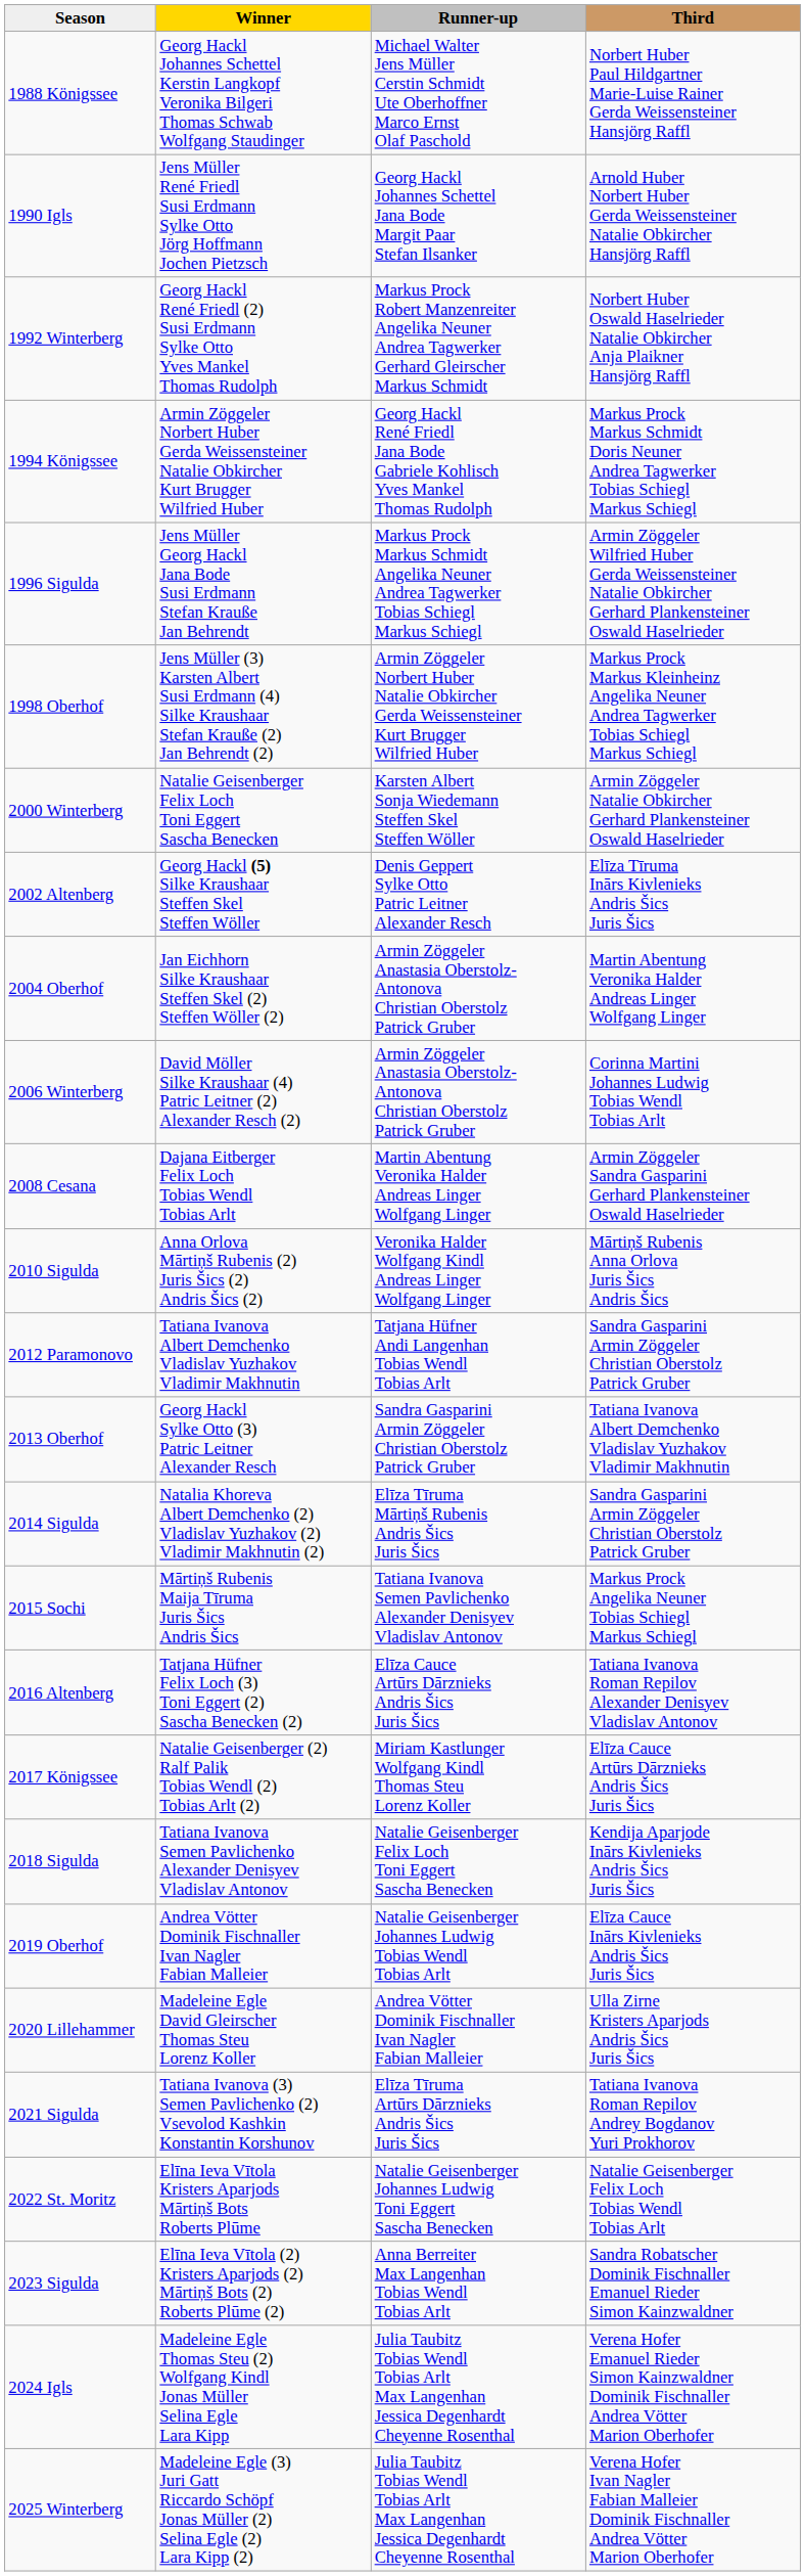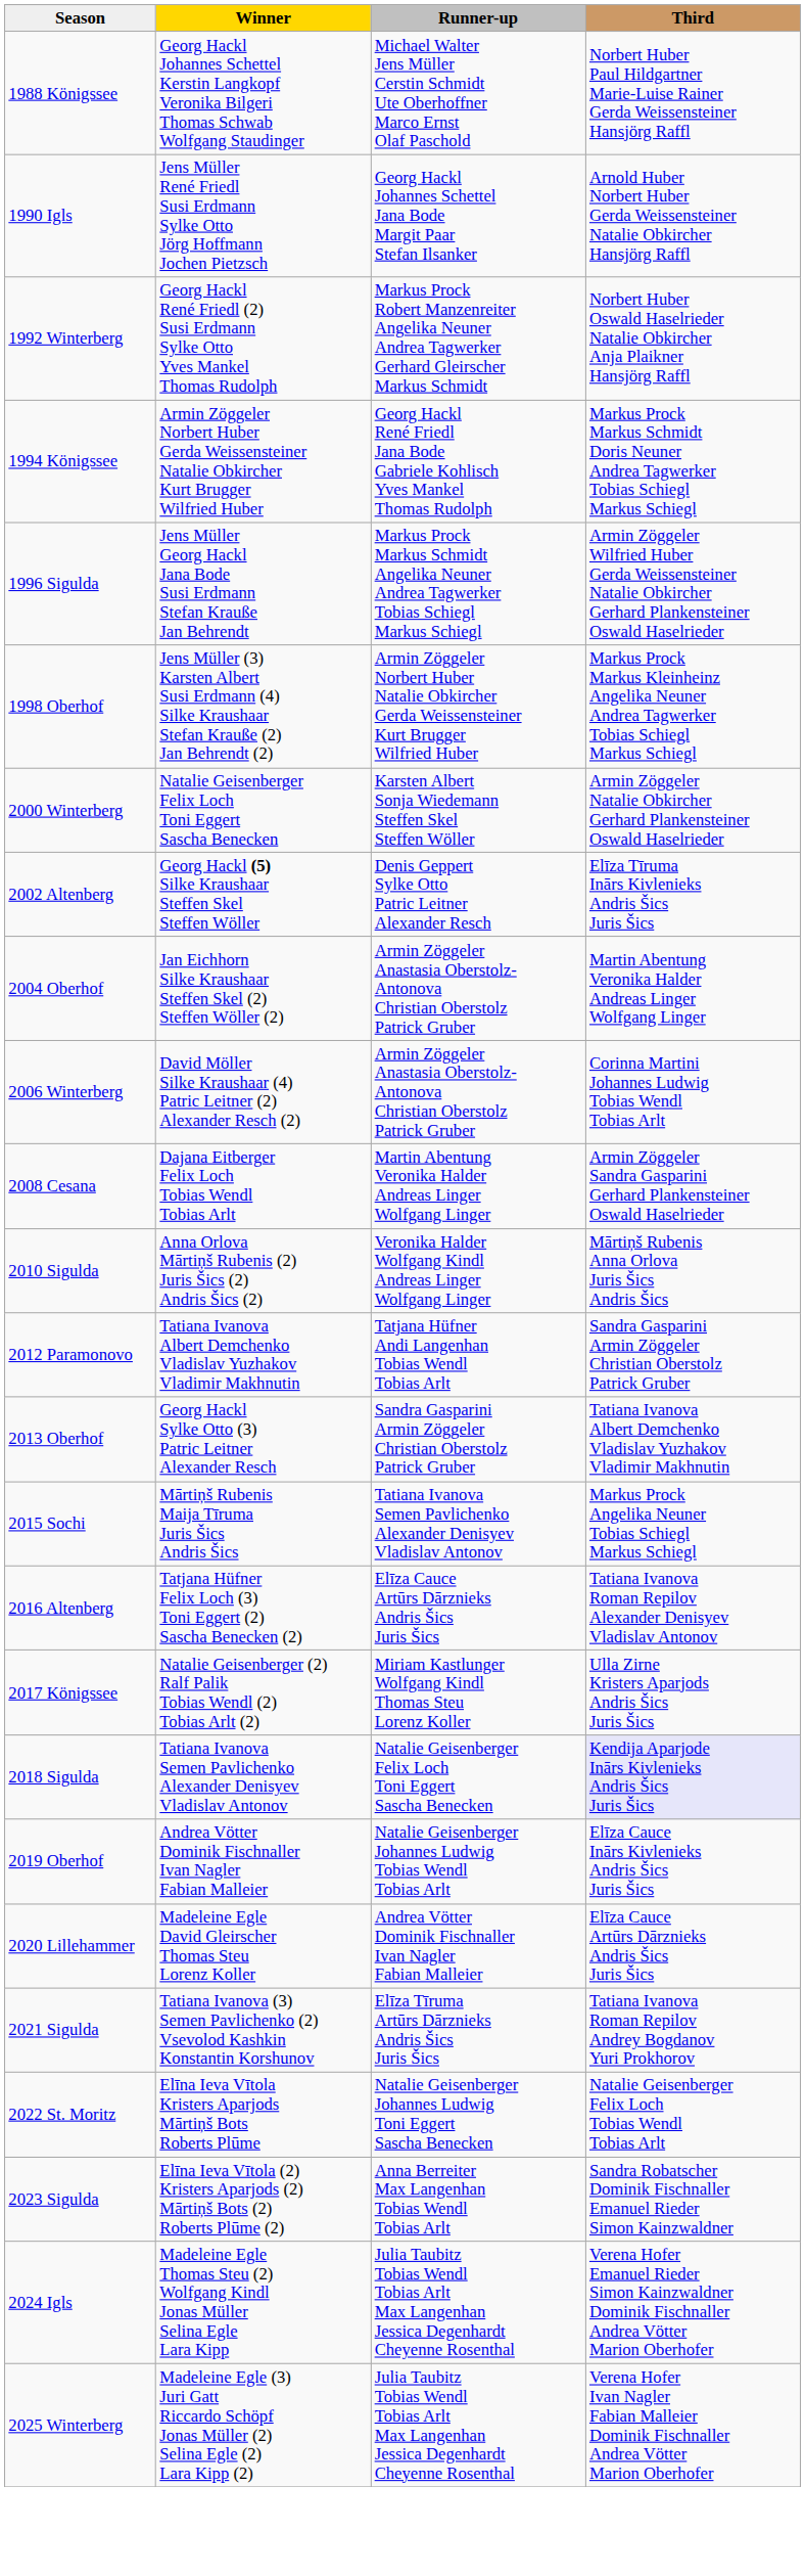 <table class="wikitable sortable" style="width:750px;">
 <tr>
 <th style="width:19%; background:#efefef;">Season</th>
 <th style="width:27%; background:gold">Winner</th>
 <th style="width:27%; background:silver">Runner-up</th>
 <th style="width:27%; background:#CC9966">Third</th>
 </tr>
 <tr>
 <td><a href='#'>1988 Königssee</a></td>
 <td><a href='#'>Georg Hackl</a><br><a href='#'>Johannes Schettel</a><br><a href='#'>Kerstin Langkopf</a><br><a href='#'>Veronika Bilgeri</a><br><a href='#'>Thomas Schwab</a><br><a href='#'>Wolfgang Staudinger</a><br></td>
 <td><a href='#'>Michael Walter</a><br><a href='#'>Jens Müller</a><br><a href='#'>Cerstin Schmidt</a><br><a href='#'>Ute Oberhoffner</a><br><a href='#'>Marco Ernst</a><br><a href='#'>Olaf Paschold</a><br></td>
 <td><a href='#'>Norbert Huber</a><br><a href='#'>Paul Hildgartner</a><br><a href='#'>Marie-Luise Rainer</a><br><a href='#'>Gerda Weissensteiner</a><br><a href='#'>Hansjörg Raffl</a><br></td>
 </tr>
 <tr>
 <td><a href='#'>1990 Igls</a></td>
 <td><a href='#'>Jens Müller</a><br><a href='#'>René Friedl</a><br><a href='#'>Susi Erdmann</a><br><a href='#'>Sylke Otto</a><br><a href='#'>Jörg Hoffmann</a><br><a href='#'>Jochen Pietzsch</a><br></td>
 <td><a href='#'>Georg Hackl</a><br><a href='#'>Johannes Schettel</a><br><a href='#'>Jana Bode</a><br><a href='#'>Margit Paar</a><br><a href='#'>Stefan Ilsanker</a><br></td>
 <td><a href='#'>Arnold Huber</a><br><a href='#'>Norbert Huber</a><br><a href='#'>Gerda Weissensteiner</a><br><a href='#'>Natalie Obkircher</a><br><a href='#'>Hansjörg Raffl</a><br></td>
 </tr>
 <tr>
 <td><a href='#'>1992 Winterberg</a></td>
 <td><a href='#'>Georg Hackl</a><br><a href='#'>René Friedl</a> (2)<br><a href='#'>Susi Erdmann</a><br><a href='#'>Sylke Otto</a><br><a href='#'>Yves Mankel</a><br><a href='#'>Thomas Rudolph</a><br></td>
 <td><a href='#'>Markus Prock</a><br><a href='#'>Robert Manzenreiter</a><br><a href='#'>Angelika Neuner</a><br><a href='#'>Andrea Tagwerker</a><br><a href='#'>Gerhard Gleirscher</a><br><a href='#'>Markus Schmidt</a><br></td>
 <td><a href='#'>Norbert Huber</a><br><a href='#'>Oswald Haselrieder</a><br><a href='#'>Natalie Obkircher</a><br><a href='#'>Anja Plaikner</a><br><a href='#'>Hansjörg Raffl</a><br></td>
 </tr>
 <tr>
 <td><a href='#'>1994 Königssee</a></td>
 <td><a href='#'>Armin Zöggeler</a><br><a href='#'>Norbert Huber</a><br><a href='#'>Gerda Weissensteiner</a><br><a href='#'>Natalie Obkircher</a><br><a href='#'>Kurt Brugger</a><br><a href='#'>Wilfried Huber</a><br></td>
 <td><a href='#'>Georg Hackl</a><br><a href='#'>René Friedl</a><br><a href='#'>Jana Bode</a><br><a href='#'>Gabriele Kohlisch</a><br><a href='#'>Yves Mankel</a><br><a href='#'>Thomas Rudolph</a><br></td>
 <td><a href='#'>Markus Prock</a><br><a href='#'>Markus Schmidt</a><br><a href='#'>Doris Neuner</a><br><a href='#'>Andrea Tagwerker</a><br><a href='#'>Tobias Schiegl</a><br><a href='#'>Markus Schiegl</a><br></td>
 </tr>
 <tr>
 <td><a href='#'>1996 Sigulda</a></td>
 <td><a href='#'>Jens Müller</a><br><a href='#'>Georg Hackl</a><br><a href='#'>Jana Bode</a><br><a href='#'>Susi Erdmann</a><br><a href='#'>Stefan Krauße</a><br><a href='#'>Jan Behrendt</a><br></td>
 <td><a href='#'>Markus Prock</a><br><a href='#'>Markus Schmidt</a><br><a href='#'>Angelika Neuner</a><br><a href='#'>Andrea Tagwerker</a><br><a href='#'>Tobias Schiegl</a><br><a href='#'>Markus Schiegl</a><br></td>
 <td><a href='#'>Armin Zöggeler</a><br><a href='#'>Wilfried Huber</a><br><a href='#'>Gerda Weissensteiner</a><br><a href='#'>Natalie Obkircher</a><br><a href='#'>Gerhard Plankensteiner</a><br><a href='#'>Oswald Haselrieder</a><br></td>
 </tr>
 <tr>
 <td><a href='#'>1998 Oberhof</a></td>
 <td><a href='#'>Jens Müller</a> (3)<br><a href='#'>Karsten Albert</a><br><a href='#'>Susi Erdmann</a> (4)<br><a href='#'>Silke Kraushaar</a><br><a href='#'>Stefan Krauße</a> (2)<br><a href='#'>Jan Behrendt</a> (2)<br></td>
 <td><a href='#'>Armin Zöggeler</a><br><a href='#'>Norbert Huber</a><br><a href='#'>Natalie Obkircher</a><br><a href='#'>Gerda Weissensteiner</a><br><a href='#'>Kurt Brugger</a><br><a href='#'>Wilfried Huber</a><br></td>
 <td><a href='#'>Markus Prock</a><br><a href='#'>Markus Kleinheinz</a><br><a href='#'>Angelika Neuner</a><br><a href='#'>Andrea Tagwerker</a><br><a href='#'>Tobias Schiegl</a><br><a href='#'>Markus Schiegl</a><br></td>
 </tr>
 <tr>
 <td><a href='#'>2000 Winterberg</a></td>
 <td><a href='#'>Natalie Geisenberger</a><br><a href='#'>Felix Loch</a><br><a href='#'>Toni Eggert</a><br><a href='#'>Sascha Benecken</a><br></td>
 <td><a href='#'>Karsten Albert</a><br><a href='#'>Sonja Wiedemann</a><br><a href='#'>Steffen Skel</a><br><a href='#'>Steffen Wöller</a><br></td>
 <td><a href='#'>Armin Zöggeler</a><br><a href='#'>Natalie Obkircher</a><br><a href='#'>Gerhard Plankensteiner</a><br><a href='#'>Oswald Haselrieder</a><br></td>
 </tr>
 <tr>
 <td><a href='#'>2002 Altenberg</a></td>
 <td><a href='#'>Georg Hackl</a> <strong>(5)</strong><br><a href='#'>Silke Kraushaar</a><br><a href='#'>Steffen Skel</a><br><a href='#'>Steffen Wöller</a><br></td>
 <td><a href='#'>Denis Geppert</a><br><a href='#'>Sylke Otto</a><br><a href='#'>Patric Leitner</a><br><a href='#'>Alexander Resch</a><br></td>
 <td><a href='#'>Elīza Tīruma</a><br><a href='#'>Inārs Kivlenieks</a><br><a href='#'>Andris Šics</a><br><a href='#'>Juris Šics</a><br></td>
 </tr>
 <tr>
 <td><a href='#'>2004 Oberhof</a></td>
 <td><a href='#'>Jan Eichhorn</a><br><a href='#'>Silke Kraushaar</a><br><a href='#'>Steffen Skel</a> (2)<br><a href='#'>Steffen Wöller</a> (2)<br></td>
 <td><a href='#'>Armin Zöggeler</a><br><a href='#'>Anastasia Oberstolz-Antonova</a><br><a href='#'>Christian Oberstolz</a><br><a href='#'>Patrick Gruber</a><br></td>
 <td><a href='#'>Martin Abentung</a><br><a href='#'>Veronika Halder</a><br><a href='#'>Andreas Linger</a><br><a href='#'>Wolfgang Linger</a><br></td>
 </tr>
 <tr>
 <td><a href='#'>2006 Winterberg</a></td>
 <td><a href='#'>David Möller</a><br><a href='#'>Silke Kraushaar</a> (4)<br><a href='#'>Patric Leitner</a> (2)<br><a href='#'>Alexander Resch</a> (2)<br></td>
 <td><a href='#'>Armin Zöggeler</a><br><a href='#'>Anastasia Oberstolz-Antonova</a><br><a href='#'>Christian Oberstolz</a><br><a href='#'>Patrick Gruber</a><br></td>
 <td><a href='#'>Corinna Martini</a><br><a href='#'>Johannes Ludwig</a><br><a href='#'>Tobias Wendl</a><br><a href='#'>Tobias Arlt</a><br></td>
 </tr>
 <tr>
 <td><a href='#'>2008 Cesana</a></td>
 <td><a href='#'>Dajana Eitberger</a><br><a href='#'>Felix Loch</a><br><a href='#'>Tobias Wendl</a><br><a href='#'>Tobias Arlt</a><br></td>
 <td><a href='#'>Martin Abentung</a><br><a href='#'>Veronika Halder</a><br><a href='#'>Andreas Linger</a><br><a href='#'>Wolfgang Linger</a><br></td>
 <td><a href='#'>Armin Zöggeler</a><br><a href='#'>Sandra Gasparini</a><br><a href='#'>Gerhard Plankensteiner</a><br><a href='#'>Oswald Haselrieder</a><br></td>
 </tr>
 <tr>
 <td><a href='#'>2010 Sigulda</a></td>
 <td><a href='#'>Anna Orlova</a><br><a href='#'>Mārtiņš Rubenis</a> (2)<br><a href='#'>Juris Šics</a> (2)<br><a href='#'>Andris Šics</a> (2)<br></td>
 <td><a href='#'>Veronika Halder</a><br><a href='#'>Wolfgang Kindl</a><br><a href='#'>Andreas Linger</a><br><a href='#'>Wolfgang Linger</a><br></td>
 <td><a href='#'>Mārtiņš Rubenis</a><br><a href='#'>Anna Orlova</a><br><a href='#'>Juris Šics</a><br><a href='#'>Andris Šics</a><br></td>
 </tr>
 <tr>
 <td><a href='#'>2012 Paramonovo</a></td>
 <td><a href='#'>Tatiana Ivanova</a><br><a href='#'>Albert Demchenko</a><br><a href='#'>Vladislav Yuzhakov</a><br><a href='#'>Vladimir Makhnutin</a><br></td>
 <td><a href='#'>Tatjana Hüfner</a><br><a href='#'>Andi Langenhan</a><br><a href='#'>Tobias Wendl</a><br><a href='#'>Tobias Arlt</a><br></td>
 <td><a href='#'>Sandra Gasparini</a><br><a href='#'>Armin Zöggeler</a><br><a href='#'>Christian Oberstolz</a><br><a href='#'>Patrick Gruber</a><br></td>
 </tr>
 <tr>
 <td><a href='#'>2013 Oberhof</a></td>
 <td><a href='#'>Georg Hackl</a><br><a href='#'>Sylke Otto</a> (3)<br><a href='#'>Patric Leitner</a><br><a href='#'>Alexander Resch</a><br></td>
 <td><a href='#'>Sandra Gasparini</a><br><a href='#'>Armin Zöggeler</a><br><a href='#'>Christian Oberstolz</a><br><a href='#'>Patrick Gruber</a><br></td>
 <td><a href='#'>Tatiana Ivanova</a><br><a href='#'>Albert Demchenko</a><br><a href='#'>Vladislav Yuzhakov</a><br><a href='#'>Vladimir Makhnutin</a><br></td>
 </tr>
 <tr>
-<td><a href='#'>2014 Sigulda</a></td>
-<td><a href='#'>Natalia Khoreva</a><br><a href='#'>Albert Demchenko</a> (2)<br><a href='#'>Vladislav Yuzhakov</a> (2)<br><a href='#'>Vladimir Makhnutin</a> (2)<br></td>
-<td><a href='#'>Elīza Tīruma</a><br><a href='#'>Mārtiņš Rubenis</a><br><a href='#'>Andris Šics</a><br><a href='#'>Juris Šics</a><br></td>
-<td><a href='#'>Sandra Gasparini</a><br><a href='#'>Armin Zöggeler</a><br><a href='#'>Christian Oberstolz</a><br><a href='#'>Patrick Gruber</a><br></td>
-</tr>
-<tr>
 <td><a href='#'>2015 Sochi</a></td>
 <td><a href='#'>Mārtiņš Rubenis</a><br><a href='#'>Maija Tīruma</a><br><a href='#'>Juris Šics</a><br><a href='#'>Andris Šics</a><br></td>
 <td><a href='#'>Tatiana Ivanova</a><br><a href='#'>Semen Pavlichenko</a><br><a href='#'>Alexander Denisyev</a><br><a href='#'>Vladislav Antonov</a><br></td>
 <td><a href='#'>Markus Prock</a><br><a href='#'>Angelika Neuner</a><br><a href='#'>Tobias Schiegl</a><br><a href='#'>Markus Schiegl</a><br></td>
 </tr>
 <tr>
 <td><a href='#'>2016 Altenberg</a></td>
 <td><a href='#'>Tatjana Hüfner</a><br><a href='#'>Felix Loch</a> (3)<br><a href='#'>Toni Eggert</a> (2)<br><a href='#'>Sascha Benecken</a> (2)<br></td>
 <td><a href='#'>Elīza Cauce</a><br><a href='#'>Artūrs Dārznieks</a><br><a href='#'>Andris Šics</a><br><a href='#'>Juris Šics</a><br></td>
 <td><a href='#'>Tatiana Ivanova</a><br><a href='#'>Roman Repilov</a><br><a href='#'>Alexander Denisyev</a><br><a href='#'>Vladislav Antonov</a><br></td>
 </tr>
 <tr>
 <td><a href='#'>2017 Königssee</a></td>
 <td><a href='#'>Natalie Geisenberger</a> (2)<br><a href='#'>Ralf Palik</a><br><a href='#'>Tobias Wendl</a> (2)<br><a href='#'>Tobias Arlt</a> (2)<br></td>
 <td><a href='#'>Miriam Kastlunger</a><br><a href='#'>Wolfgang Kindl</a><br><a href='#'>Thomas Steu</a><br><a href='#'>Lorenz Koller</a><br></td>
-<td><a href='#'>Elīza Cauce</a><br><a href='#'>Artūrs Dārznieks</a><br><a href='#'>Andris Šics</a><br><a href='#'>Juris Šics</a><br></td>
+<td><a href='#'>Ulla Zirne</a><br><a href='#'>Kristers Aparjods</a><br><a href='#'>Andris Šics</a><br><a href='#'>Juris Šics</a><br></td>
 </tr>
 <tr>
 <td><a href='#'>2018 Sigulda</a></td>
 <td><a href='#'>Tatiana Ivanova</a><br><a href='#'>Semen Pavlichenko</a><br><a href='#'>Alexander Denisyev</a><br><a href='#'>Vladislav Antonov</a><br></td>
 <td><a href='#'>Natalie Geisenberger</a><br><a href='#'>Felix Loch</a><br><a href='#'>Toni Eggert</a><br><a href='#'>Sascha Benecken</a><br></td>
-<td><a href='#'>Kendija Aparjode</a><br><a href='#'>Inārs Kivlenieks</a><br><a href='#'>Andris Šics</a><br><a href='#'>Juris Šics</a><br></td>
+<td style="background: lavender;"><a href='#'>Kendija Aparjode</a><br><a href='#'>Inārs Kivlenieks</a><br><a href='#'>Andris Šics</a><br><a href='#'>Juris Šics</a><br></td>
 </tr>
 <tr>
 <td><a href='#'>2019 Oberhof</a></td>
 <td><a href='#'>Andrea Vötter</a><br><a href='#'>Dominik Fischnaller</a><br><a href='#'>Ivan Nagler</a><br><a href='#'>Fabian Malleier</a><br></td>
 <td><a href='#'>Natalie Geisenberger</a><br><a href='#'>Johannes Ludwig</a><br><a href='#'>Tobias Wendl</a><br><a href='#'>Tobias Arlt</a><br></td>
 <td><a href='#'>Elīza Cauce</a><br><a href='#'>Inārs Kivlenieks</a><br><a href='#'>Andris Šics</a><br><a href='#'>Juris Šics</a><br></td>
 </tr>
 <tr>
 <td><a href='#'>2020 Lillehammer</a></td>
 <td><a href='#'>Madeleine Egle</a><br><a href='#'>David Gleirscher</a><br><a href='#'>Thomas Steu</a><br><a href='#'>Lorenz Koller</a><br></td>
 <td><a href='#'>Andrea Vötter</a><br><a href='#'>Dominik Fischnaller</a><br><a href='#'>Ivan Nagler</a><br><a href='#'>Fabian Malleier</a><br></td>
-<td><a href='#'>Ulla Zirne</a><br><a href='#'>Kristers Aparjods</a><br><a href='#'>Andris Šics</a><br><a href='#'>Juris Šics</a><br></td>
+<td><a href='#'>Elīza Cauce</a><br><a href='#'>Artūrs Dārznieks</a><br><a href='#'>Andris Šics</a><br><a href='#'>Juris Šics</a><br></td>
 </tr>
 <tr>
 <td><a href='#'>2021 Sigulda</a></td>
 <td><a href='#'>Tatiana Ivanova</a> (3)<br><a href='#'>Semen Pavlichenko</a> (2)<br><a href='#'>Vsevolod Kashkin</a><br><a href='#'>Konstantin Korshunov</a><br></td>
 <td><a href='#'>Elīza Tīruma</a><br><a href='#'>Artūrs Dārznieks</a><br><a href='#'>Andris Šics</a><br><a href='#'>Juris Šics</a><br></td>
 <td><a href='#'>Tatiana Ivanova</a><br><a href='#'>Roman Repilov</a><br><a href='#'>Andrey Bogdanov</a><br><a href='#'>Yuri Prokhorov</a><br></td>
 </tr>
 <tr>
 <td><a href='#'>2022 St. Moritz</a></td>
 <td><a href='#'>Elīna Ieva Vītola</a><br><a href='#'>Kristers Aparjods</a><br><a href='#'>Mārtiņš Bots</a><br><a href='#'>Roberts Plūme</a><br></td>
 <td><a href='#'>Natalie Geisenberger</a><br><a href='#'>Johannes Ludwig</a><br><a href='#'>Toni Eggert</a><br><a href='#'>Sascha Benecken</a><br></td>
 <td><a href='#'>Natalie Geisenberger</a><br><a href='#'>Felix Loch</a><br><a href='#'>Tobias Wendl</a><br><a href='#'>Tobias Arlt</a><br></td>
 </tr>
 <tr>
 <td><a href='#'>2023 Sigulda</a></td>
 <td><a href='#'>Elīna Ieva Vītola</a> (2)<br><a href='#'>Kristers Aparjods</a> (2)<br><a href='#'>Mārtiņš Bots</a> (2)<br><a href='#'>Roberts Plūme</a> (2)<br></td>
 <td><a href='#'>Anna Berreiter</a><br><a href='#'>Max Langenhan</a><br><a href='#'>Tobias Wendl</a><br><a href='#'>Tobias Arlt</a><br></td>
 <td><a href='#'>Sandra Robatscher</a><br><a href='#'>Dominik Fischnaller</a><br><a href='#'>Emanuel Rieder</a><br><a href='#'>Simon Kainzwaldner</a><br></td>
 </tr>
 <tr>
 <td><a href='#'>2024 Igls</a></td>
 <td><a href='#'>Madeleine Egle</a><br><a href='#'>Thomas Steu</a> (2)<br><a href='#'>Wolfgang Kindl</a><br><a href='#'>Jonas Müller</a><br><a href='#'>Selina Egle</a><br><a href='#'>Lara Kipp</a><br></td>
 <td><a href='#'>Julia Taubitz</a><br><a href='#'>Tobias Wendl</a><br><a href='#'>Tobias Arlt</a><br><a href='#'>Max Langenhan</a><br><a href='#'>Jessica Degenhardt</a><br><a href='#'>Cheyenne Rosenthal</a><br></td>
 <td><a href='#'>Verena Hofer</a><br><a href='#'>Emanuel Rieder</a><br><a href='#'>Simon Kainzwaldner</a><br><a href='#'>Dominik Fischnaller</a><br><a href='#'>Andrea Vötter</a><br><a href='#'>Marion Oberhofer</a><br></td>
 </tr>
 <tr>
 <td><a href='#'>2025 Winterberg</a></td>
 <td><a href='#'>Madeleine Egle</a> (3)<br><a href='#'>Juri Gatt</a><br><a href='#'>Riccardo Schöpf</a><br><a href='#'>Jonas Müller</a> (2)<br><a href='#'>Selina Egle</a> (2)<br><a href='#'>Lara Kipp</a> (2)<br></td>
 <td><a href='#'>Julia Taubitz</a><br><a href='#'>Tobias Wendl</a><br><a href='#'>Tobias Arlt</a><br><a href='#'>Max Langenhan</a><br><a href='#'>Jessica Degenhardt</a><br><a href='#'>Cheyenne Rosenthal</a><br></td>
 <td><a href='#'>Verena Hofer</a><br><a href='#'>Ivan Nagler</a><br><a href='#'>Fabian Malleier</a><br><a href='#'>Dominik Fischnaller</a><br><a href='#'>Andrea Vötter</a><br><a href='#'>Marion Oberhofer</a><br></td>
 </tr>
 </table>
